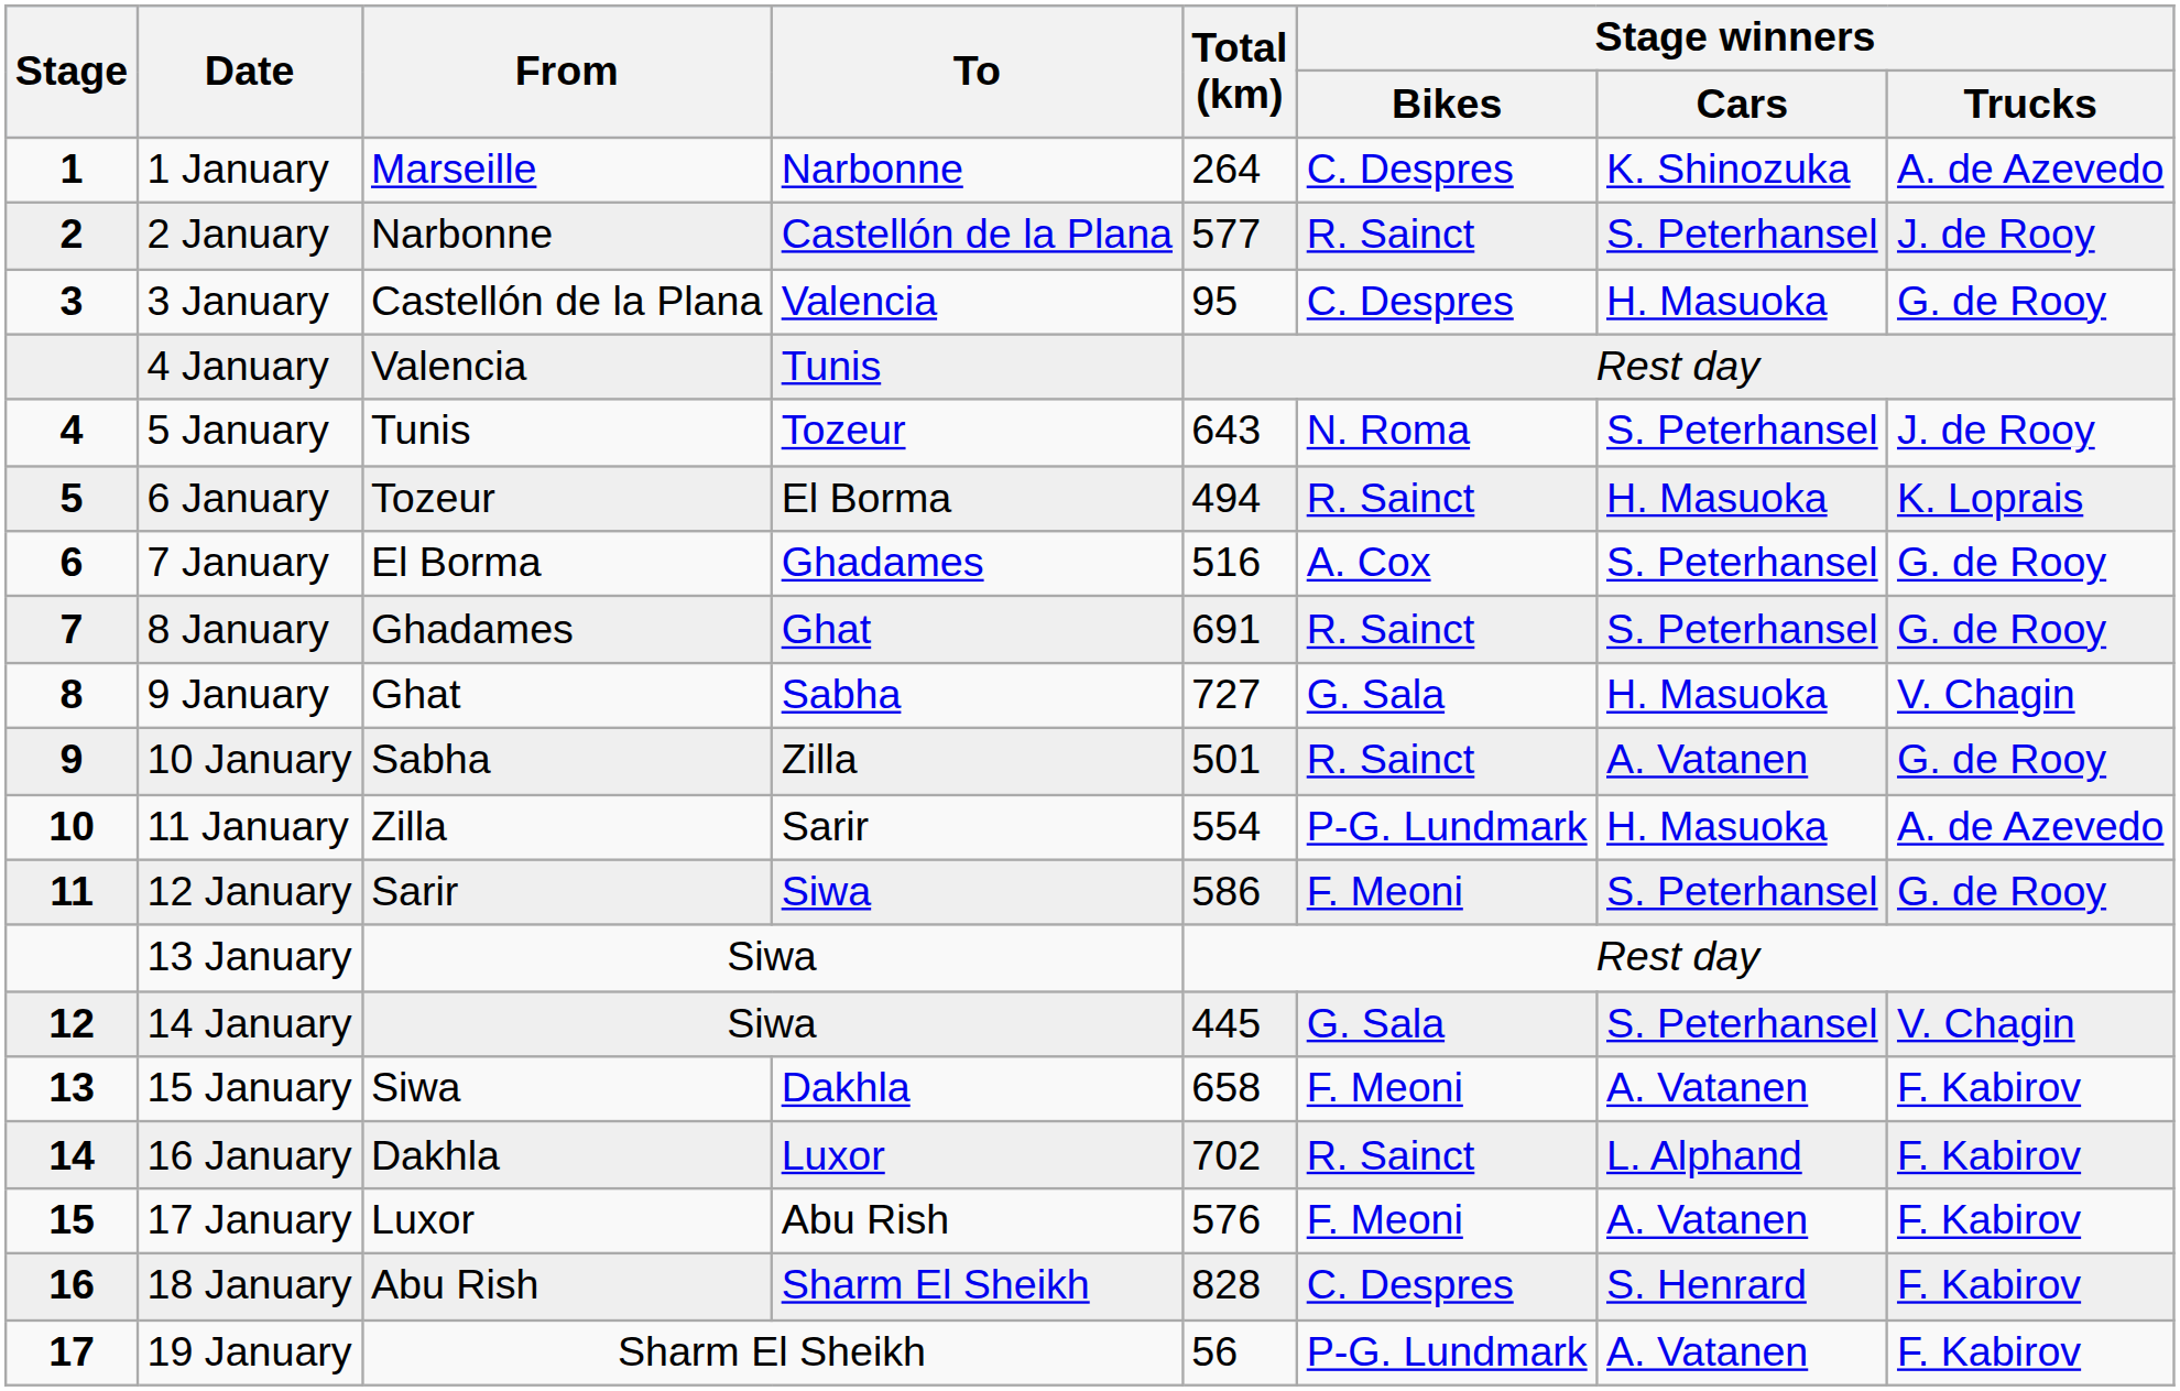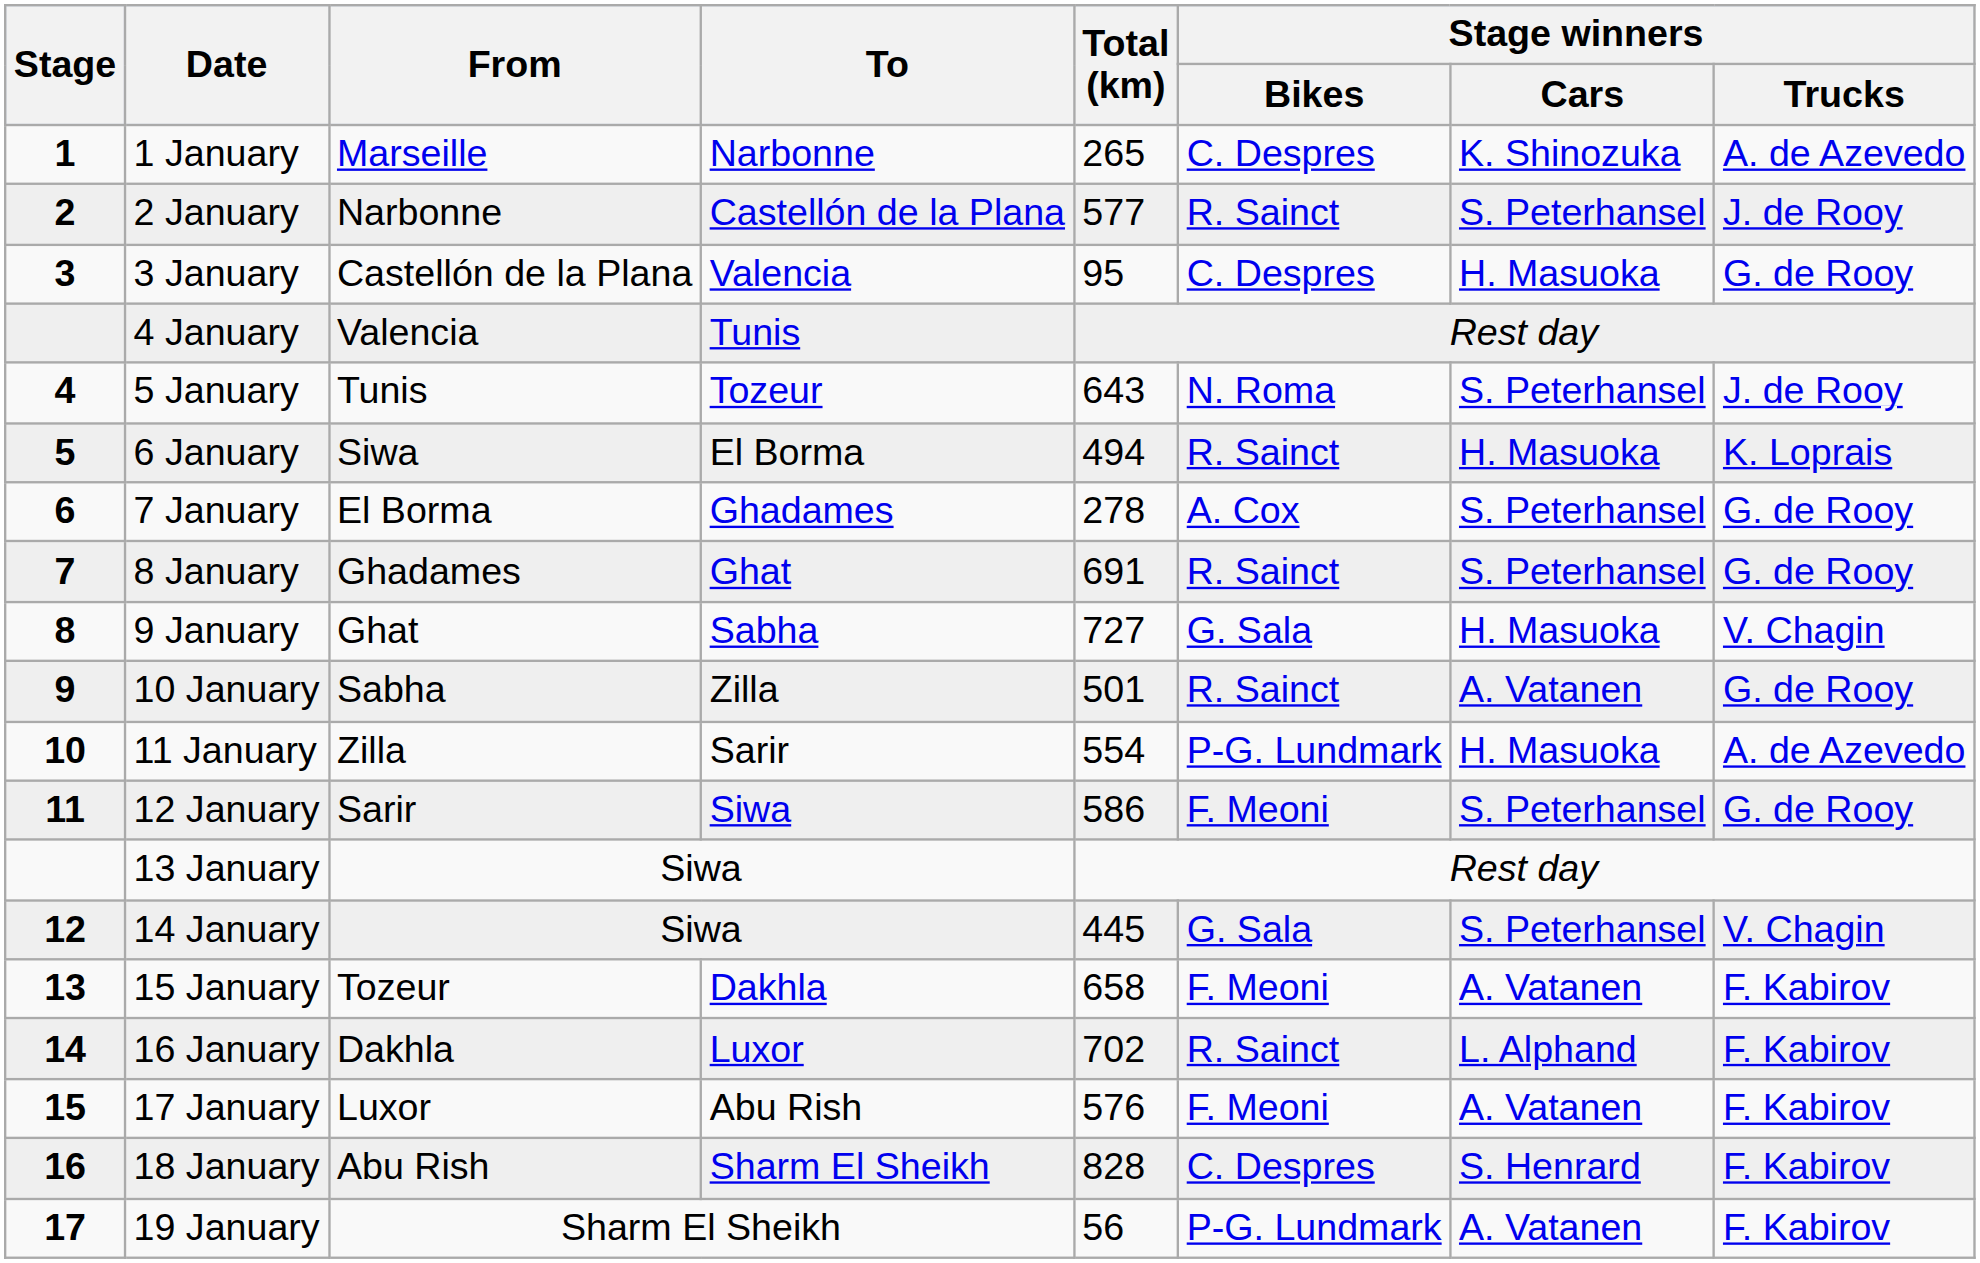 <table class="wikitable sortable">
 <tr style="background:lightsteelblue;">
 <th rowspan=2 align=center>Stage</th>
 <th rowspan=2 align=center>Date</th>
 <th rowspan=2 align=center>From</th>
 <th rowspan=2 align=center>To</th>
 <th rowspan=2 align=center>Total<br>(km)</th>
 <th colspan=3 align=center>Stage winners</th>
 </tr>
 <tr>
 <th align=center>Bikes</th>
 <th align=center>Cars</th>
 <th align=center>Trucks</th>
 </tr>
 <tr>
 <td align=center><strong>1</strong></td>
 <td>1 January</td>
 <td> <a href='#'>Marseille</a></td>
 <td> <a href='#'>Narbonne</a></td>
-<td>264</td>
+<td>265</td>
 <td> <a href='#'>C. Despres</a></td>
 <td> <a href='#'>K. Shinozuka</a></td>
 <td> <a href='#'>A. de Azevedo</a></td>
 </tr>
 <tr style="background:#efefef;">
 <td align=center><strong>2</strong></td>
 <td>2 January</td>
 <td> Narbonne</td>
 <td> <a href='#'>Castellón de la Plana</a></td>
 <td>577</td>
 <td> <a href='#'>R. Sainct</a></td>
 <td> <a href='#'>S. Peterhansel</a></td>
 <td> <a href='#'>J. de Rooy</a></td>
 </tr>
 <tr>
 <td align=center><strong>3</strong></td>
 <td>3 January</td>
 <td> Castellón de la Plana</td>
 <td> <a href='#'>Valencia</a></td>
 <td>95</td>
 <td> <a href='#'>C. Despres</a></td>
 <td> <a href='#'>H. Masuoka</a></td>
 <td> <a href='#'>G. de Rooy</a></td>
 </tr>
 <tr style="background:#efefef;">
 <td></td>
 <td>4 January</td>
 <td> Valencia</td>
 <td> <a href='#'>Tunis</a></td>
 <td colspan=4 align=center><em>Rest day</em></td>
 </tr>
 <tr>
 <td align=center><strong>4</strong></td>
 <td>5 January</td>
 <td> Tunis</td>
 <td> <a href='#'>Tozeur</a></td>
 <td>643</td>
 <td> <a href='#'>N. Roma</a></td>
 <td> <a href='#'>S. Peterhansel</a></td>
 <td> <a href='#'>J. de Rooy</a></td>
 </tr>
 <tr style="background:#efefef;">
 <td align=center><strong>5</strong></td>
 <td>6 January</td>
-<td> Tozeur</td>
+<td> Siwa</td>
 <td> El Borma</td>
 <td>494</td>
 <td> <a href='#'>R. Sainct</a></td>
 <td> <a href='#'>H. Masuoka</a></td>
 <td> <a href='#'>K. Loprais</a></td>
 </tr>
 <tr>
 <td align=center><strong>6</strong></td>
 <td>7 January</td>
 <td> El Borma</td>
 <td> <a href='#'>Ghadames</a></td>
-<td>516</td>
+<td>278</td>
 <td> <a href='#'>A. Cox</a></td>
 <td> <a href='#'>S. Peterhansel</a></td>
 <td> <a href='#'>G. de Rooy</a></td>
 </tr>
 <tr style="background:#efefef;">
 <td align=center><strong>7</strong></td>
 <td>8 January</td>
 <td> Ghadames</td>
 <td> <a href='#'>Ghat</a></td>
 <td>691</td>
 <td> <a href='#'>R. Sainct</a></td>
 <td> <a href='#'>S. Peterhansel</a></td>
 <td> <a href='#'>G. de Rooy</a></td>
 </tr>
 <tr>
 <td align=center><strong>8</strong></td>
 <td>9 January</td>
 <td> Ghat</td>
 <td> <a href='#'>Sabha</a></td>
 <td>727</td>
 <td> <a href='#'>G. Sala</a></td>
 <td> <a href='#'>H. Masuoka</a></td>
 <td> <a href='#'>V. Chagin</a></td>
 </tr>
 <tr style="background:#efefef;">
 <td align=center><strong>9</strong></td>
 <td>10 January</td>
 <td> Sabha</td>
 <td> Zilla</td>
 <td>501</td>
 <td> <a href='#'>R. Sainct</a></td>
 <td> <a href='#'>A. Vatanen</a></td>
 <td> <a href='#'>G. de Rooy</a></td>
 </tr>
 <tr>
 <td align=center><strong>10</strong></td>
 <td>11 January</td>
 <td> Zilla</td>
 <td> Sarir</td>
 <td>554</td>
 <td> <a href='#'>P-G. Lundmark</a></td>
 <td> <a href='#'>H. Masuoka</a></td>
 <td> <a href='#'>A. de Azevedo</a></td>
 </tr>
 <tr style="background:#efefef;">
 <td align=center><strong>11</strong></td>
 <td>12 January</td>
 <td> Sarir</td>
 <td> <a href='#'>Siwa</a></td>
 <td>586</td>
 <td> <a href='#'>F. Meoni</a></td>
 <td> <a href='#'>S. Peterhansel</a></td>
 <td> <a href='#'>G. de Rooy</a></td>
 </tr>
 <tr>
 <td></td>
 <td>13 January</td>
 <td colspan=2 align=center> Siwa</td>
 <td colspan=4 align=center><em>Rest day</em></td>
 </tr>
 <tr style="background:#efefef;">
 <td align=center><strong>12</strong></td>
 <td>14 January</td>
 <td colspan=2 align=center> Siwa</td>
 <td>445</td>
 <td> <a href='#'>G. Sala</a></td>
 <td> <a href='#'>S. Peterhansel</a></td>
 <td> <a href='#'>V. Chagin</a></td>
 </tr>
 <tr>
 <td align=center><strong>13</strong></td>
 <td>15 January</td>
-<td> Siwa</td>
+<td> Tozeur</td>
 <td> <a href='#'>Dakhla</a></td>
 <td>658</td>
 <td> <a href='#'>F. Meoni</a></td>
 <td> <a href='#'>A. Vatanen</a></td>
 <td> <a href='#'>F. Kabirov</a></td>
 </tr>
 <tr style="background:#efefef;">
 <td align=center><strong>14</strong></td>
 <td>16 January</td>
 <td> Dakhla</td>
 <td> <a href='#'>Luxor</a></td>
 <td>702</td>
 <td> <a href='#'>R. Sainct</a></td>
 <td> <a href='#'>L. Alphand</a></td>
 <td> <a href='#'>F. Kabirov</a></td>
 </tr>
 <tr>
 <td align=center><strong>15</strong></td>
 <td>17 January</td>
 <td> Luxor</td>
 <td> Abu Rish</td>
 <td>576</td>
 <td> <a href='#'>F. Meoni</a></td>
 <td> <a href='#'>A. Vatanen</a></td>
 <td> <a href='#'>F. Kabirov</a></td>
 </tr>
 <tr style="background:#efefef;">
 <td align=center><strong>16</strong></td>
 <td>18 January</td>
 <td> Abu Rish</td>
 <td> <a href='#'>Sharm El Sheikh</a></td>
 <td>828</td>
 <td> <a href='#'>C. Despres</a></td>
 <td> <a href='#'>S. Henrard</a></td>
 <td> <a href='#'>F. Kabirov</a></td>
 </tr>
 <tr>
 <td align=center><strong>17</strong></td>
 <td>19 January</td>
 <td colspan=2 align=center> Sharm El Sheikh</td>
 <td>56</td>
 <td> <a href='#'>P-G. Lundmark</a></td>
 <td> <a href='#'>A. Vatanen</a></td>
 <td> <a href='#'>F. Kabirov</a></td>
 </tr>
 </table>
